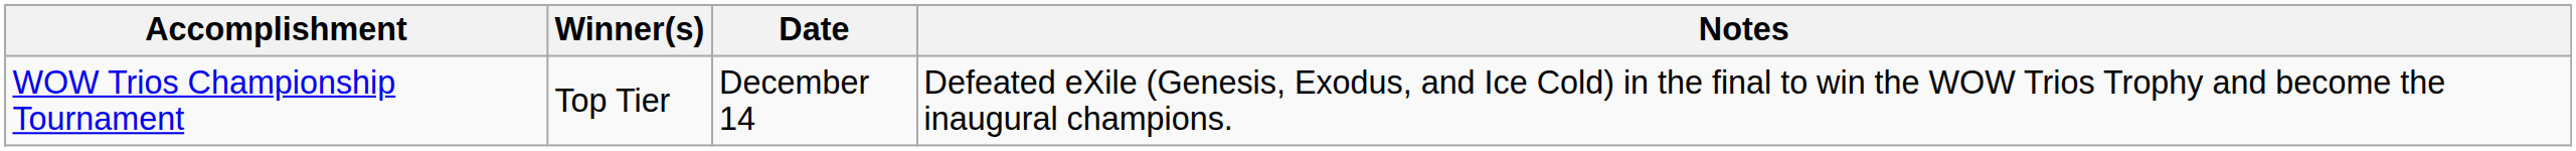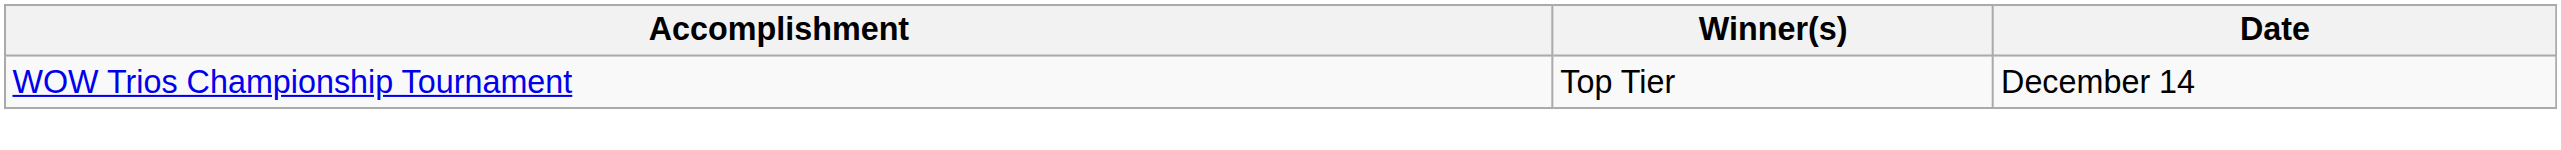 <table class="wikitable" style="width:100%;">
 <tr>
 <th>Accomplishment</th>
 <th>Winner(s)</th>
 <th>Date</th>
-<th>Notes</th>
 </tr>
 <tr>
 <td><a href='#'>WOW Trios Championship Tournament</a></td>
 <td>Top Tier<br></td>
 <td>December 14<br></td>
-<td>Defeated eXile (Genesis, Exodus, and Ice Cold) in the final to win the WOW Trios Trophy and become the inaugural champions.</td>
 </tr>
 </table>
